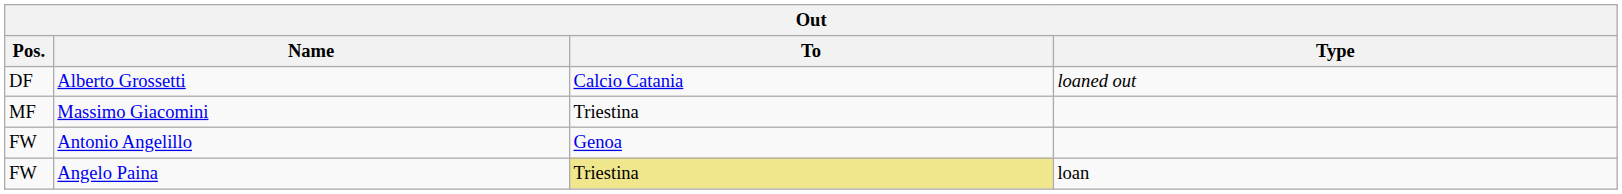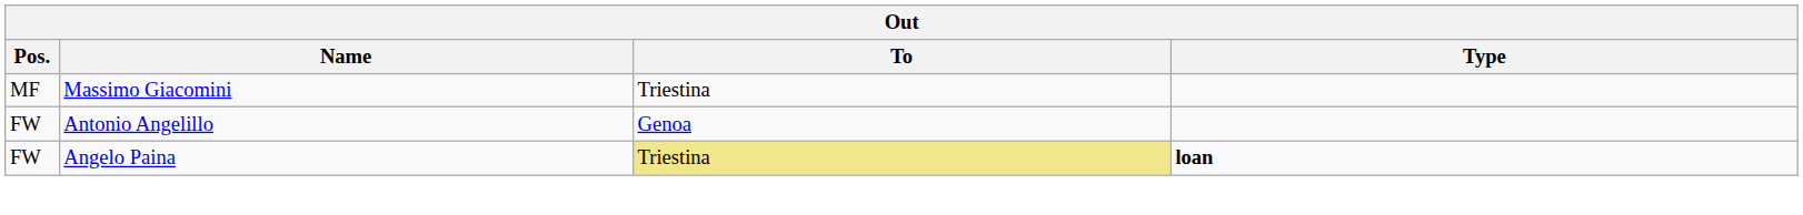 <table class="wikitable" style="font-size:90%;width:99%;">
 <tr>
 <th colspan="4">Out</th>
 </tr>
 <tr>
 <th width=3%>Pos.</th>
 <th width=32%>Name</th>
 <th width=30%>To</th>
 <th width=35%>Type</th>
-</tr>
-<tr>
-<td>DF</td>
-<td><a href='#'>Alberto Grossetti</a></td>
-<td><a href='#'>Calcio Catania</a></td>
-<td><em>loaned out</em></td>
 </tr>
 <tr>
 <td>MF</td>
 <td><a href='#'>Massimo Giacomini</a></td>
 <td>Triestina</td>
 <td></td>
 </tr>
 <tr>
 <td>FW</td>
 <td><a href='#'>Antonio Angelillo</a></td>
 <td><a href='#'>Genoa</a></td>
 <td></td>
 </tr>
 <tr>
 <td>FW</td>
 <td><a href='#'>Angelo Paina</a></td>
 <td style="background: khaki;">Triestina</td>
-<td>loan</td>
+<td><strong>loan</strong></td>
 </tr>
 </table>
